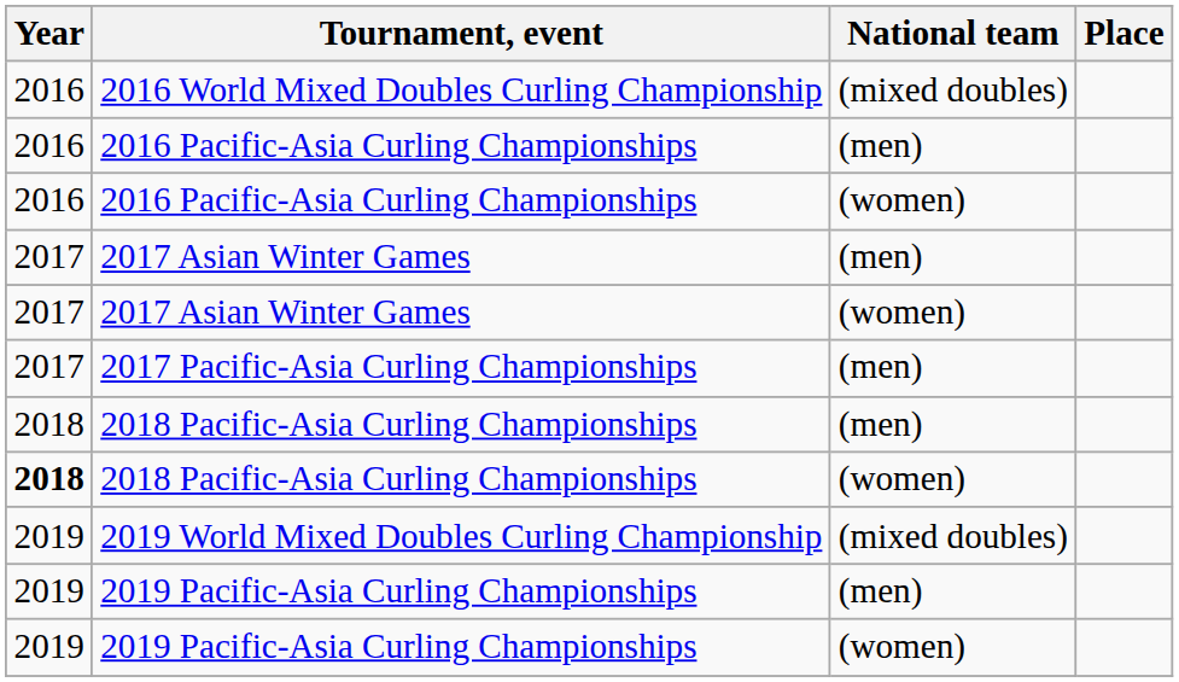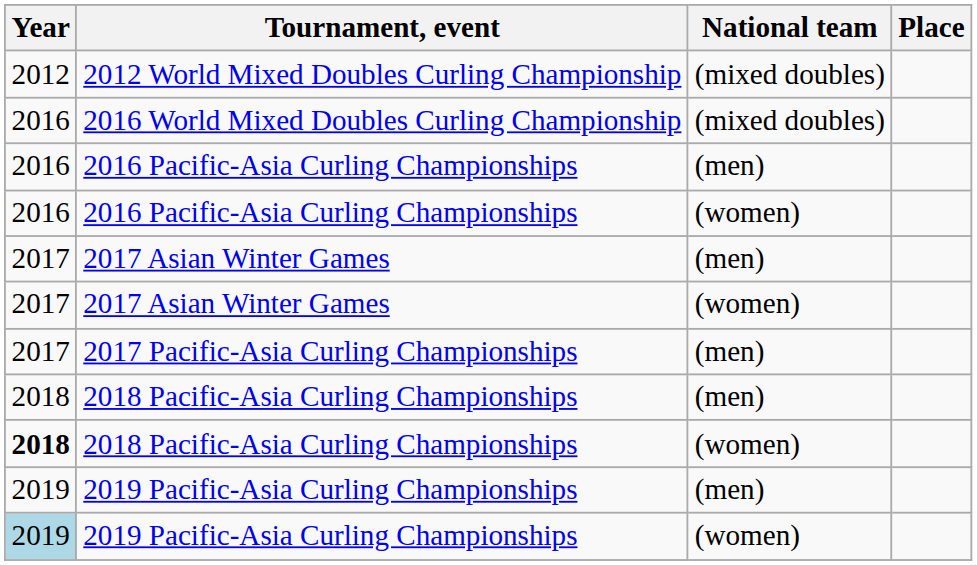 <table class="wikitable">
 <tr>
 <th scope="col">Year</th>
 <th scope="col">Tournament, event</th>
 <th scope="col">National team</th>
 <th scope="col">Place</th>
+</tr>
+<tr>
+<td>2012</td>
+<td><a href='#'>2012 World Mixed Doubles Curling Championship</a></td>
+<td> (mixed doubles)</td>
+<td></td>
 </tr>
 <tr>
 <td>2016</td>
 <td><a href='#'>2016 World Mixed Doubles Curling Championship</a></td>
 <td> (mixed doubles)</td>
 <td></td>
 </tr>
 <tr>
 <td>2016</td>
 <td><a href='#'>2016 Pacific-Asia Curling Championships</a></td>
 <td> (men)</td>
 <td></td>
 </tr>
 <tr>
 <td>2016</td>
 <td><a href='#'>2016 Pacific-Asia Curling Championships</a></td>
 <td> (women)</td>
 <td></td>
 </tr>
 <tr>
 <td>2017</td>
 <td><a href='#'>2017 Asian Winter Games</a></td>
 <td> (men)</td>
 <td></td>
 </tr>
 <tr>
 <td>2017</td>
 <td><a href='#'>2017 Asian Winter Games</a></td>
 <td> (women)</td>
 <td></td>
 </tr>
 <tr>
 <td>2017</td>
 <td><a href='#'>2017 Pacific-Asia Curling Championships</a></td>
 <td> (men)</td>
 <td></td>
 </tr>
 <tr>
 <td>2018</td>
 <td><a href='#'>2018 Pacific-Asia Curling Championships</a></td>
 <td> (men)</td>
 <td></td>
 </tr>
 <tr>
 <td><strong>2018</strong></td>
 <td><a href='#'>2018 Pacific-Asia Curling Championships</a></td>
 <td> (women)</td>
 <td></td>
 </tr>
 <tr>
 <td>2019</td>
-<td><a href='#'>2019 World Mixed Doubles Curling Championship</a></td>
-<td> (mixed doubles)</td>
-<td></td>
-</tr>
-<tr>
-<td>2019</td>
 <td><a href='#'>2019 Pacific-Asia Curling Championships</a></td>
 <td> (men)</td>
 <td></td>
 </tr>
 <tr>
-<td>2019</td>
+<td style="background: lightblue;">2019</td>
 <td><a href='#'>2019 Pacific-Asia Curling Championships</a></td>
 <td> (women)</td>
 <td></td>
 </tr>
 </table>
